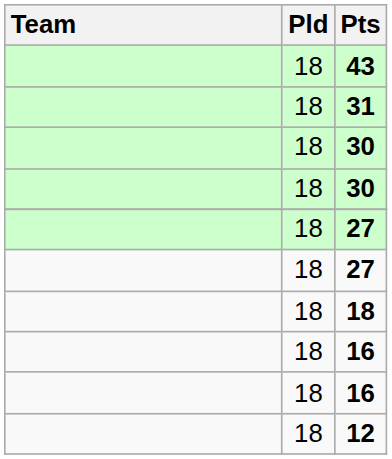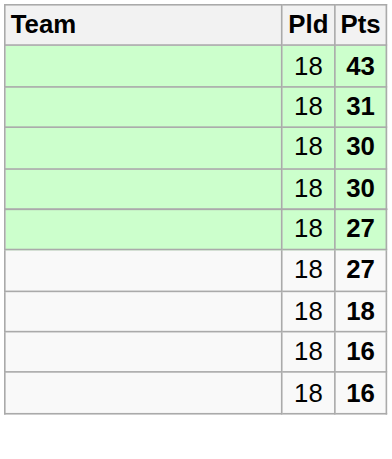 <table class="wikitable" style="text-align: center;">
 <tr>
 <th width=165 style="text-align:left;">Team</th>
 <th width=25>Pld</th>
 <th width=25>Pts</th>
 </tr>
 <tr style="background:#ccffcc;">
 <td style="text-align:left;"></td>
 <td>18</td>
 <td><strong>43</strong></td>
 </tr>
 <tr style="background:#ccffcc;">
 <td style="text-align:left;"></td>
 <td>18</td>
 <td><strong>31</strong></td>
 </tr>
 <tr style="background:#ccffcc;">
 <td style="text-align:left;"></td>
 <td>18</td>
 <td><strong>30</strong></td>
 </tr>
 <tr style="background:#ccffcc;">
 <td style="text-align:left;"></td>
 <td>18</td>
 <td><strong>30</strong></td>
 </tr>
 <tr>
 </tr>
 <tr style="background:#ccffcc;">
 <td style="text-align:left;"></td>
 <td>18</td>
 <td><strong>27</strong></td>
 </tr>
 <tr>
 <td style="text-align:left;"></td>
 <td>18</td>
 <td><strong>27</strong></td>
 </tr>
 <tr>
 <td style="text-align:left;"></td>
 <td>18</td>
 <td><strong>18</strong></td>
 </tr>
 <tr>
 <td style="text-align:left;"></td>
 <td>18</td>
 <td><strong>16</strong></td>
 </tr>
 <tr>
 <td style="text-align:left;"></td>
 <td>18</td>
 <td><strong>16</strong></td>
 </tr>
-<tr>
-<td style="text-align:left;"></td>
-<td>18</td>
-<td><strong>12</strong></td>
-</tr>
 </table>
